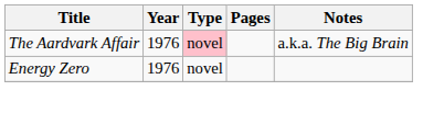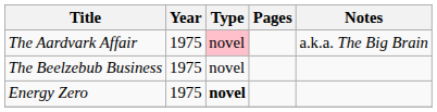 <table class="wikitable sortable">
 <tr>
 <th>Title</th>
 <th>Year</th>
 <th>Type</th>
 <th>Pages</th>
 <th>Notes</th>
 </tr>
 <tr>
 <td><em>The Aardvark Affair</em></td>
-<td>1976</td>
+<td>1975</td>
 <td style="background: pink;">novel</td>
 <td></td>
 <td>a.k.a. <em>The Big Brain</em></td>
 </tr>
 <tr>
+<td><em>The Beelzebub Business</em></td>
+<td>1975</td>
+<td>novel</td>
+<td></td>
+<td></td>
+</tr>
+<tr>
 <td><em>Energy Zero</em></td>
-<td>1976</td>
-<td>novel</td>
+<td>1975</td>
+<td><strong>novel</strong></td>
 <td></td>
 <td></td>
 </tr>
 <tr>
 </tr>
 </table>
